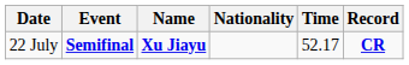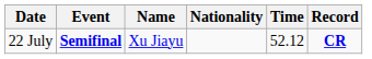 <table class="wikitable" style=text-align:center>
 <tr>
 <th>Date</th>
 <th>Event</th>
 <th>Name</th>
 <th>Nationality</th>
 <th>Time</th>
 <th>Record</th>
 </tr>
 <tr>
 <td>22 July</td>
 <td><strong><a href='#'>Semifinal</a></strong></td>
-<td align=left><strong><a href='#'>Xu Jiayu</a></strong></td>
+<td align=left><a href='#'>Xu Jiayu</a></td>
 <td align=left></td>
-<td>52.17</td>
+<td>52.12</td>
 <td><strong><a href='#'>CR</a></strong></td>
 </tr>
 </table>
